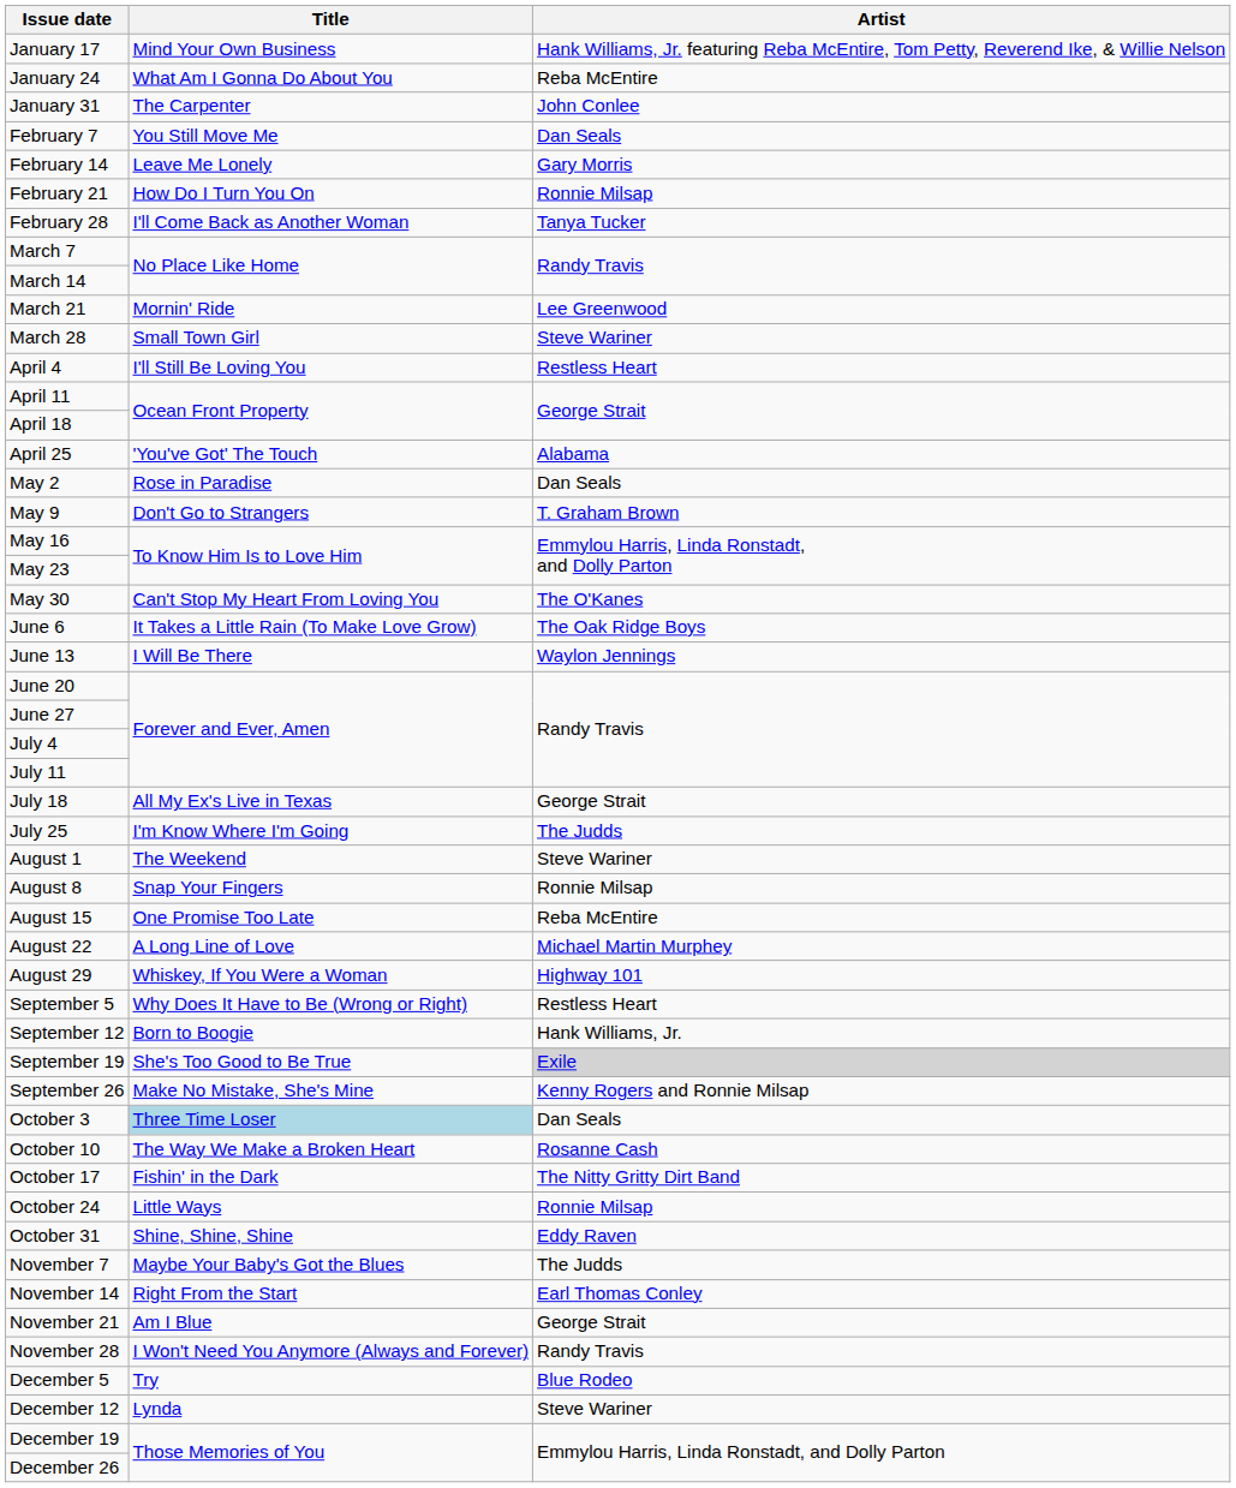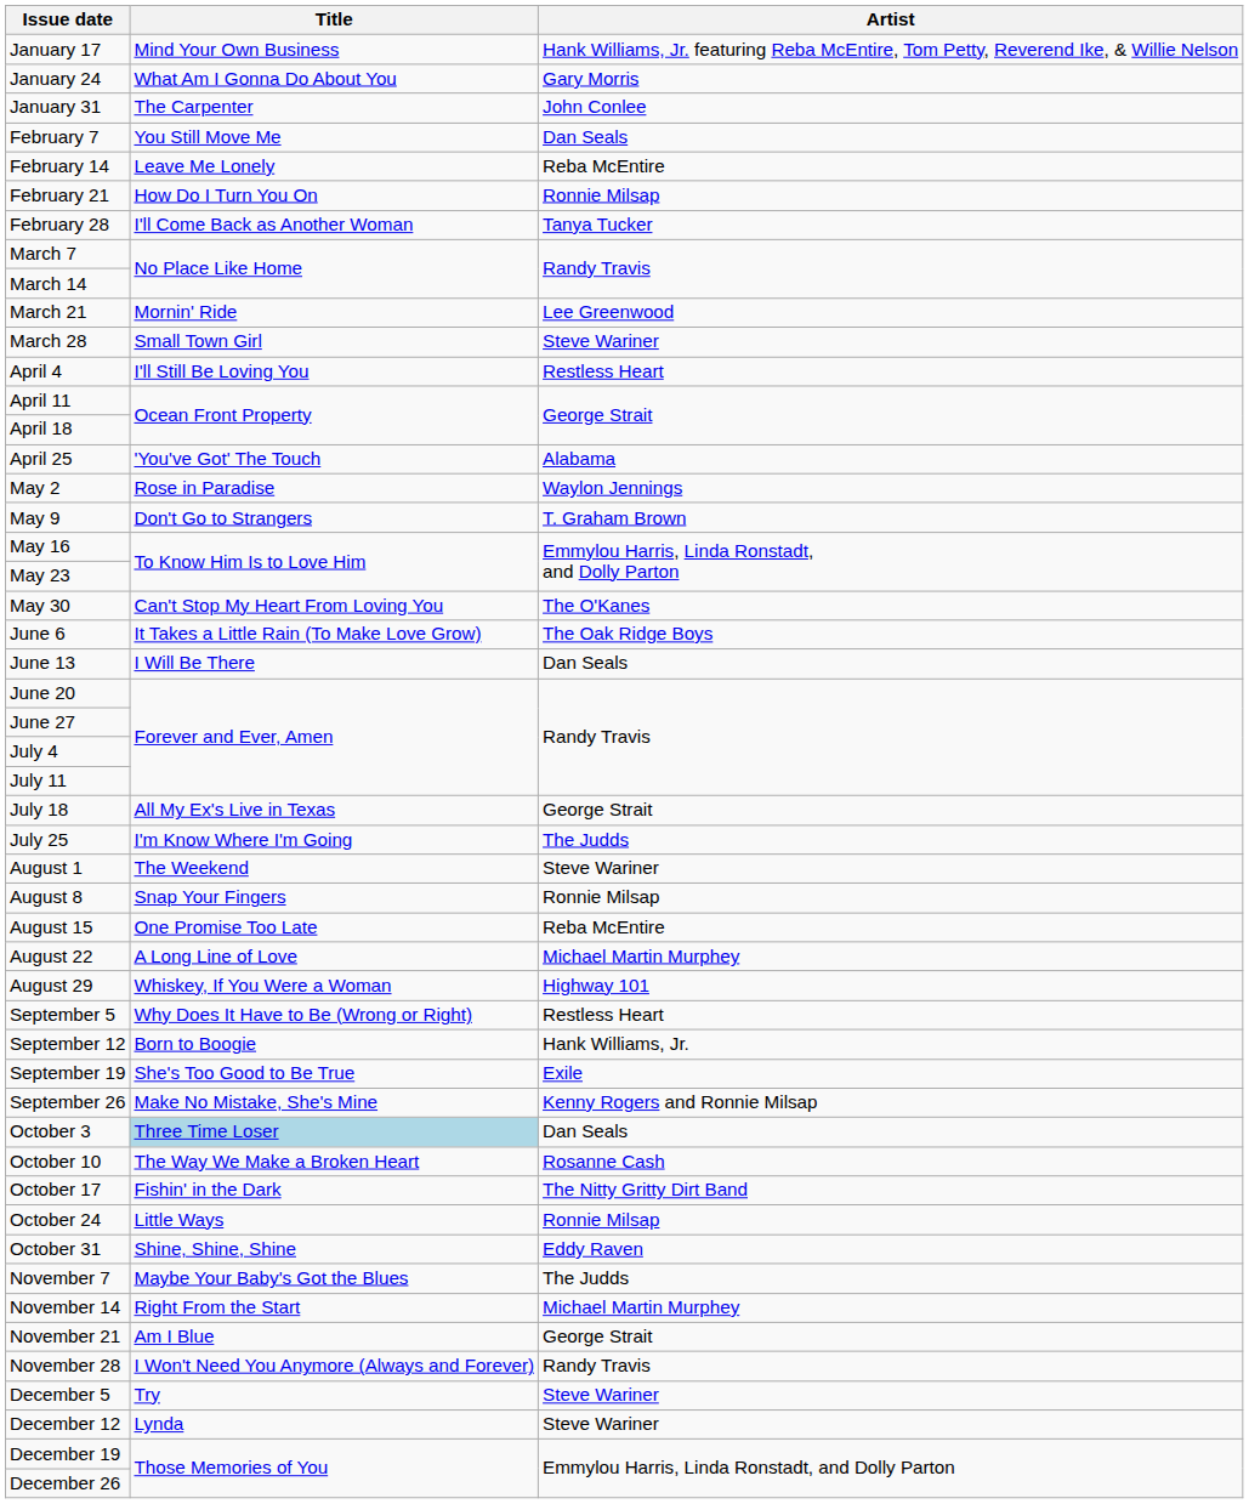 <table class="wikitable">
 <tr>
 <th>Issue date</th>
 <th>Title</th>
 <th>Artist</th>
 </tr>
 <tr>
 <td>January 17</td>
 <td><a href='#'>Mind Your Own Business</a></td>
 <td><a href='#'>Hank Williams, Jr.</a> featuring <a href='#'>Reba McEntire</a>, <a href='#'>Tom Petty</a>, <a href='#'>Reverend Ike</a>, & <a href='#'>Willie Nelson</a></td>
 </tr>
 <tr>
 <td>January 24</td>
 <td><a href='#'>What Am I Gonna Do About You</a></td>
-<td>Reba McEntire</td>
+<td><a href='#'>Gary Morris</a></td>
 </tr>
 <tr>
 <td>January 31</td>
 <td><a href='#'>The Carpenter</a></td>
 <td><a href='#'>John Conlee</a></td>
 </tr>
 <tr>
 <td>February 7</td>
 <td><a href='#'>You Still Move Me</a></td>
 <td><a href='#'>Dan Seals</a></td>
 </tr>
 <tr>
 <td>February 14</td>
 <td><a href='#'>Leave Me Lonely</a></td>
-<td><a href='#'>Gary Morris</a></td>
+<td>Reba McEntire</td>
 </tr>
 <tr>
 <td>February 21</td>
 <td><a href='#'>How Do I Turn You On</a></td>
 <td><a href='#'>Ronnie Milsap</a></td>
 </tr>
 <tr>
 <td>February 28</td>
 <td><a href='#'>I'll Come Back as Another Woman</a></td>
 <td><a href='#'>Tanya Tucker</a></td>
 </tr>
 <tr>
 <td>March 7</td>
 <td rowspan=2><a href='#'>No Place Like Home</a></td>
 <td rowspan=2><a href='#'>Randy Travis</a></td>
 </tr>
 <tr>
 <td>March 14</td>
 </tr>
 <tr>
 <td>March 21</td>
 <td><a href='#'>Mornin' Ride</a></td>
 <td><a href='#'>Lee Greenwood</a></td>
 </tr>
 <tr>
 <td>March 28</td>
 <td><a href='#'>Small Town Girl</a></td>
 <td><a href='#'>Steve Wariner</a></td>
 </tr>
 <tr>
 <td>April 4</td>
 <td><a href='#'>I'll Still Be Loving You</a></td>
 <td><a href='#'>Restless Heart</a></td>
 </tr>
 <tr>
 <td>April 11</td>
 <td rowspan=2><a href='#'>Ocean Front Property</a></td>
 <td rowspan=2><a href='#'>George Strait</a></td>
 </tr>
 <tr>
 <td>April 18</td>
 </tr>
 <tr>
 <td>April 25</td>
 <td><a href='#'>'You've Got' The Touch</a></td>
 <td><a href='#'>Alabama</a></td>
 </tr>
 <tr>
 <td>May 2</td>
 <td><a href='#'>Rose in Paradise</a></td>
-<td>Dan Seals</td>
+<td><a href='#'>Waylon Jennings</a></td>
 </tr>
 <tr>
 <td>May 9</td>
 <td><a href='#'>Don't Go to Strangers</a></td>
 <td><a href='#'>T. Graham Brown</a></td>
 </tr>
 <tr>
 <td>May 16</td>
 <td rowspan=2><a href='#'>To Know Him Is to Love Him</a></td>
 <td rowspan=2><a href='#'>Emmylou Harris</a>, <a href='#'>Linda Ronstadt</a>,<br>and <a href='#'>Dolly Parton</a></td>
 </tr>
 <tr>
 <td>May 23</td>
 </tr>
 <tr>
 <td>May 30</td>
 <td><a href='#'>Can't Stop My Heart From Loving You</a></td>
 <td><a href='#'>The O'Kanes</a></td>
 </tr>
 <tr>
 <td>June 6</td>
 <td><a href='#'>It Takes a Little Rain (To Make Love Grow)</a></td>
 <td><a href='#'>The Oak Ridge Boys</a></td>
 </tr>
 <tr>
 <td>June 13</td>
 <td><a href='#'>I Will Be There</a></td>
-<td><a href='#'>Waylon Jennings</a></td>
+<td>Dan Seals</td>
 </tr>
 <tr>
 <td>June 20</td>
 <td rowspan=4><a href='#'>Forever and Ever, Amen</a></td>
 <td rowspan=4>Randy Travis</td>
 </tr>
 <tr>
 <td>June 27</td>
 </tr>
 <tr>
 <td>July 4</td>
 </tr>
 <tr>
 <td>July 11</td>
 </tr>
 <tr>
 <td>July 18</td>
 <td><a href='#'>All My Ex's Live in Texas</a></td>
 <td>George Strait</td>
 </tr>
 <tr>
 <td>July 25</td>
 <td><a href='#'>I'm Know Where I'm Going</a></td>
 <td><a href='#'>The Judds</a></td>
 </tr>
 <tr>
 <td>August 1</td>
 <td><a href='#'>The Weekend</a></td>
 <td>Steve Wariner</td>
 </tr>
 <tr>
 <td>August 8</td>
 <td><a href='#'>Snap Your Fingers</a></td>
 <td>Ronnie Milsap</td>
 </tr>
 <tr>
 <td>August 15</td>
 <td><a href='#'>One Promise Too Late</a></td>
 <td>Reba McEntire</td>
 </tr>
 <tr>
 <td>August 22</td>
 <td><a href='#'>A Long Line of Love</a></td>
 <td><a href='#'>Michael Martin Murphey</a></td>
 </tr>
 <tr>
 <td>August 29</td>
 <td><a href='#'>Whiskey, If You Were a Woman</a></td>
 <td><a href='#'>Highway 101</a></td>
 </tr>
 <tr>
 <td>September 5</td>
 <td><a href='#'>Why Does It Have to Be (Wrong or Right)</a></td>
 <td>Restless Heart</td>
 </tr>
 <tr>
 <td>September 12</td>
 <td><a href='#'>Born to Boogie</a></td>
 <td>Hank Williams, Jr.</td>
 </tr>
 <tr>
 <td>September 19</td>
 <td><a href='#'>She's Too Good to Be True</a></td>
-<td style="background: lightgrey;"><a href='#'>Exile</a></td>
+<td><a href='#'>Exile</a></td>
 </tr>
 <tr>
 <td>September 26</td>
 <td><a href='#'>Make No Mistake, She's Mine</a></td>
 <td><a href='#'>Kenny Rogers</a> and Ronnie Milsap</td>
 </tr>
 <tr>
 <td>October 3</td>
 <td style="background: lightblue;"><a href='#'>Three Time Loser</a></td>
 <td>Dan Seals</td>
 </tr>
 <tr>
 <td>October 10</td>
 <td><a href='#'>The Way We Make a Broken Heart</a></td>
 <td><a href='#'>Rosanne Cash</a></td>
 </tr>
 <tr>
 <td>October 17</td>
 <td><a href='#'>Fishin' in the Dark</a></td>
 <td><a href='#'>The Nitty Gritty Dirt Band</a></td>
 </tr>
 <tr>
 <td>October 24</td>
 <td><a href='#'>Little Ways</a></td>
 <td><a href='#'>Ronnie Milsap</a></td>
 </tr>
 <tr>
 <td>October 31</td>
 <td><a href='#'>Shine, Shine, Shine</a></td>
 <td><a href='#'>Eddy Raven</a></td>
 </tr>
 <tr>
 <td>November 7</td>
 <td><a href='#'>Maybe Your Baby's Got the Blues</a></td>
 <td>The Judds</td>
 </tr>
 <tr>
 <td>November 14</td>
 <td><a href='#'>Right From the Start</a></td>
-<td><a href='#'>Earl Thomas Conley</a></td>
+<td><a href='#'>Michael Martin Murphey</a></td>
 </tr>
 <tr>
 <td>November 21</td>
 <td><a href='#'>Am I Blue</a></td>
 <td>George Strait</td>
 </tr>
 <tr>
 <td>November 28</td>
 <td><a href='#'>I Won't Need You Anymore (Always and Forever)</a></td>
 <td>Randy Travis</td>
 </tr>
 <tr>
 <td>December 5</td>
 <td><a href='#'>Try</a></td>
-<td><a href='#'>Blue Rodeo</a></td>
+<td><a href='#'>Steve Wariner</a></td>
 </tr>
 <tr>
 <td>December 12</td>
 <td><a href='#'>Lynda</a></td>
 <td>Steve Wariner</td>
 </tr>
 <tr>
 <td>December 19</td>
 <td rowspan=2><a href='#'>Those Memories of You</a></td>
 <td rowspan=2>Emmylou Harris, Linda Ronstadt, and Dolly Parton</td>
 </tr>
 <tr>
 <td>December 26</td>
 </tr>
 </table>
